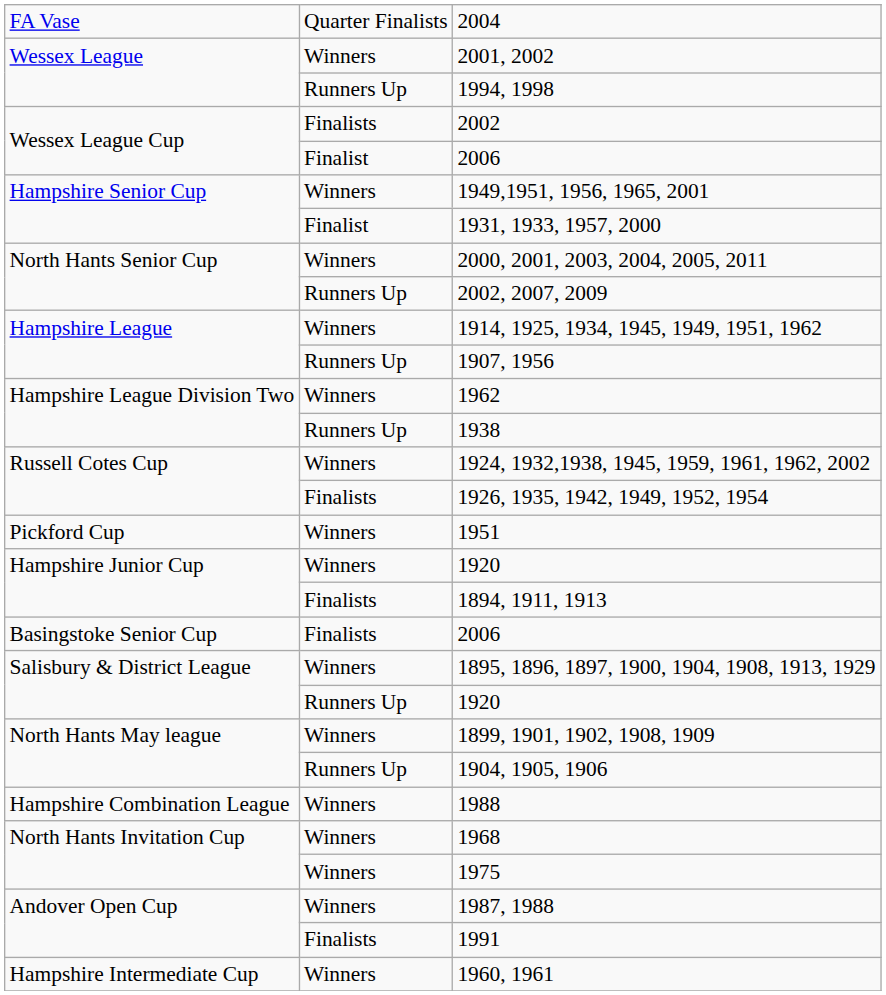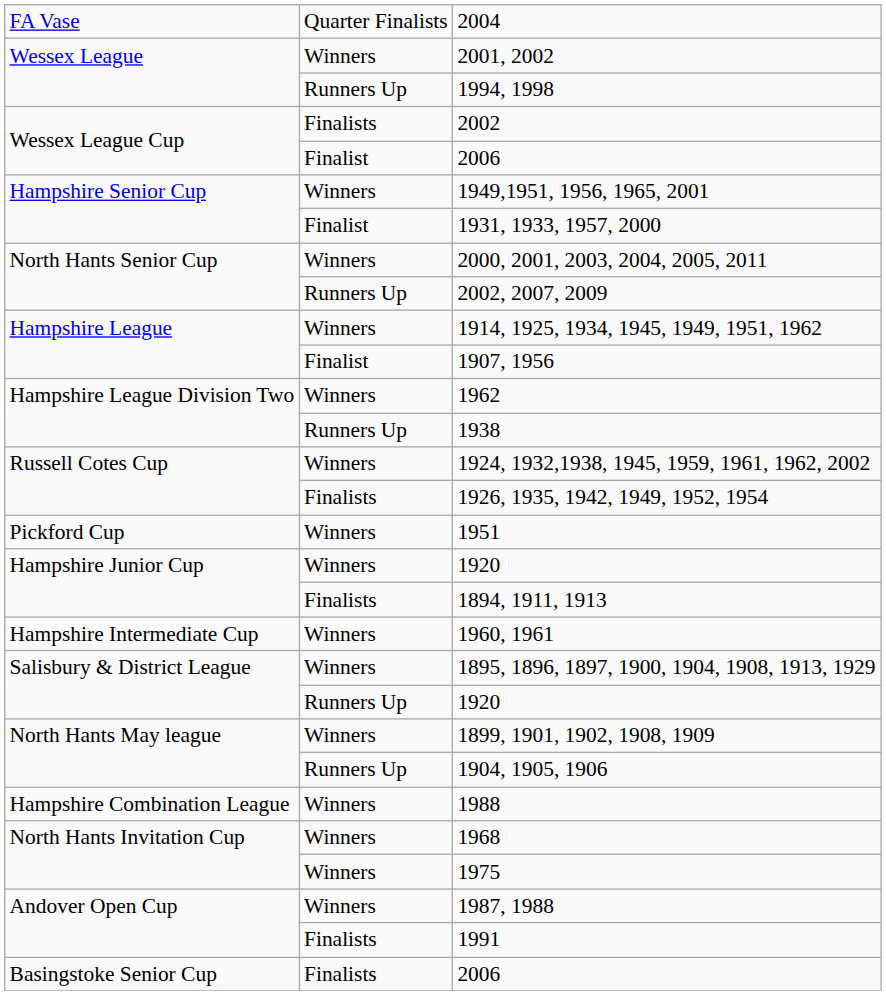 <table class="wikitable">
 <tr>
 <td><a href='#'>FA Vase</a></td>
 <td>Quarter Finalists</td>
 <td>2004</td>
 </tr>
 <tr valign="top">
 <td rowspan="2"><a href='#'>Wessex League</a></td>
 <td>Winners</td>
 <td>2001, 2002</td>
 </tr>
 <tr>
 <td>Runners Up</td>
 <td>1994, 1998</td>
 </tr>
 <tr>
 <td rowspan="2">Wessex League Cup</td>
 <td>Finalists</td>
 <td>2002</td>
 </tr>
 <tr>
 <td>Finalist</td>
 <td>2006</td>
 </tr>
 <tr valign="top">
 <td rowspan="2"><a href='#'>Hampshire Senior Cup</a></td>
 <td style="border-right:none;">Winners</td>
 <td>1949,1951, 1956, 1965, 2001</td>
 </tr>
 <tr>
 <td>Finalist</td>
 <td>1931, 1933, 1957, 2000</td>
 </tr>
 <tr valign="top">
 <td rowspan="2">North Hants Senior Cup</td>
 <td>Winners</td>
 <td>2000, 2001, 2003, 2004, 2005, 2011</td>
 </tr>
 <tr>
 <td>Runners Up</td>
 <td>2002, 2007, 2009</td>
 </tr>
 <tr valign="top">
 <td rowspan="2"><a href='#'>Hampshire League</a></td>
 <td>Winners</td>
 <td>1914, 1925, 1934, 1945, 1949, 1951, 1962</td>
 </tr>
 <tr>
-<td>Runners Up</td>
+<td>Finalist</td>
 <td>1907, 1956</td>
 </tr>
 <tr valign="top">
 <td rowspan="2">Hampshire League Division Two</td>
 <td>Winners</td>
 <td>1962</td>
 </tr>
 <tr>
 <td>Runners Up</td>
 <td>1938</td>
 </tr>
 <tr valign="top">
 <td rowspan="2">Russell Cotes Cup</td>
 <td>Winners</td>
 <td>1924, 1932,1938, 1945, 1959, 1961, 1962, 2002</td>
 </tr>
 <tr>
 <td>Finalists</td>
 <td>1926, 1935, 1942, 1949, 1952, 1954</td>
 </tr>
 <tr>
 <td>Pickford Cup</td>
 <td>Winners</td>
 <td>1951</td>
 </tr>
 <tr valign="top">
 <td rowspan="2">Hampshire Junior Cup</td>
 <td>Winners</td>
 <td>1920</td>
 </tr>
 <tr>
 <td>Finalists</td>
 <td>1894, 1911, 1913</td>
 </tr>
 <tr>
-<td>Basingstoke Senior Cup</td>
-<td>Finalists</td>
-<td>2006</td>
+<td>Hampshire Intermediate Cup</td>
+<td>Winners</td>
+<td>1960, 1961</td>
 </tr>
 <tr valign="top">
 <td rowspan="2">Salisbury & District League</td>
 <td>Winners</td>
 <td>1895, 1896, 1897, 1900, 1904, 1908, 1913, 1929</td>
 </tr>
 <tr>
 <td>Runners Up</td>
 <td>1920</td>
 </tr>
 <tr valign="top">
 <td rowspan="2">North Hants May league</td>
 <td>Winners</td>
 <td>1899, 1901, 1902, 1908, 1909</td>
 </tr>
 <tr>
 <td>Runners Up</td>
 <td>1904, 1905, 1906</td>
 </tr>
 <tr>
 <td>Hampshire Combination League</td>
 <td>Winners</td>
 <td>1988</td>
 </tr>
 <tr valign="top">
 <td rowspan="2">North Hants Invitation Cup</td>
 <td>Winners</td>
 <td>1968</td>
 </tr>
 <tr>
 <td>Winners</td>
 <td>1975</td>
 </tr>
 <tr valign="top">
 <td rowspan="2">Andover Open Cup</td>
 <td>Winners</td>
 <td>1987, 1988</td>
 </tr>
 <tr>
 <td>Finalists</td>
 <td>1991</td>
 </tr>
 <tr>
-<td>Hampshire Intermediate Cup</td>
-<td>Winners</td>
-<td>1960, 1961</td>
+<td>Basingstoke Senior Cup</td>
+<td>Finalists</td>
+<td>2006</td>
 </tr>
 </table>
